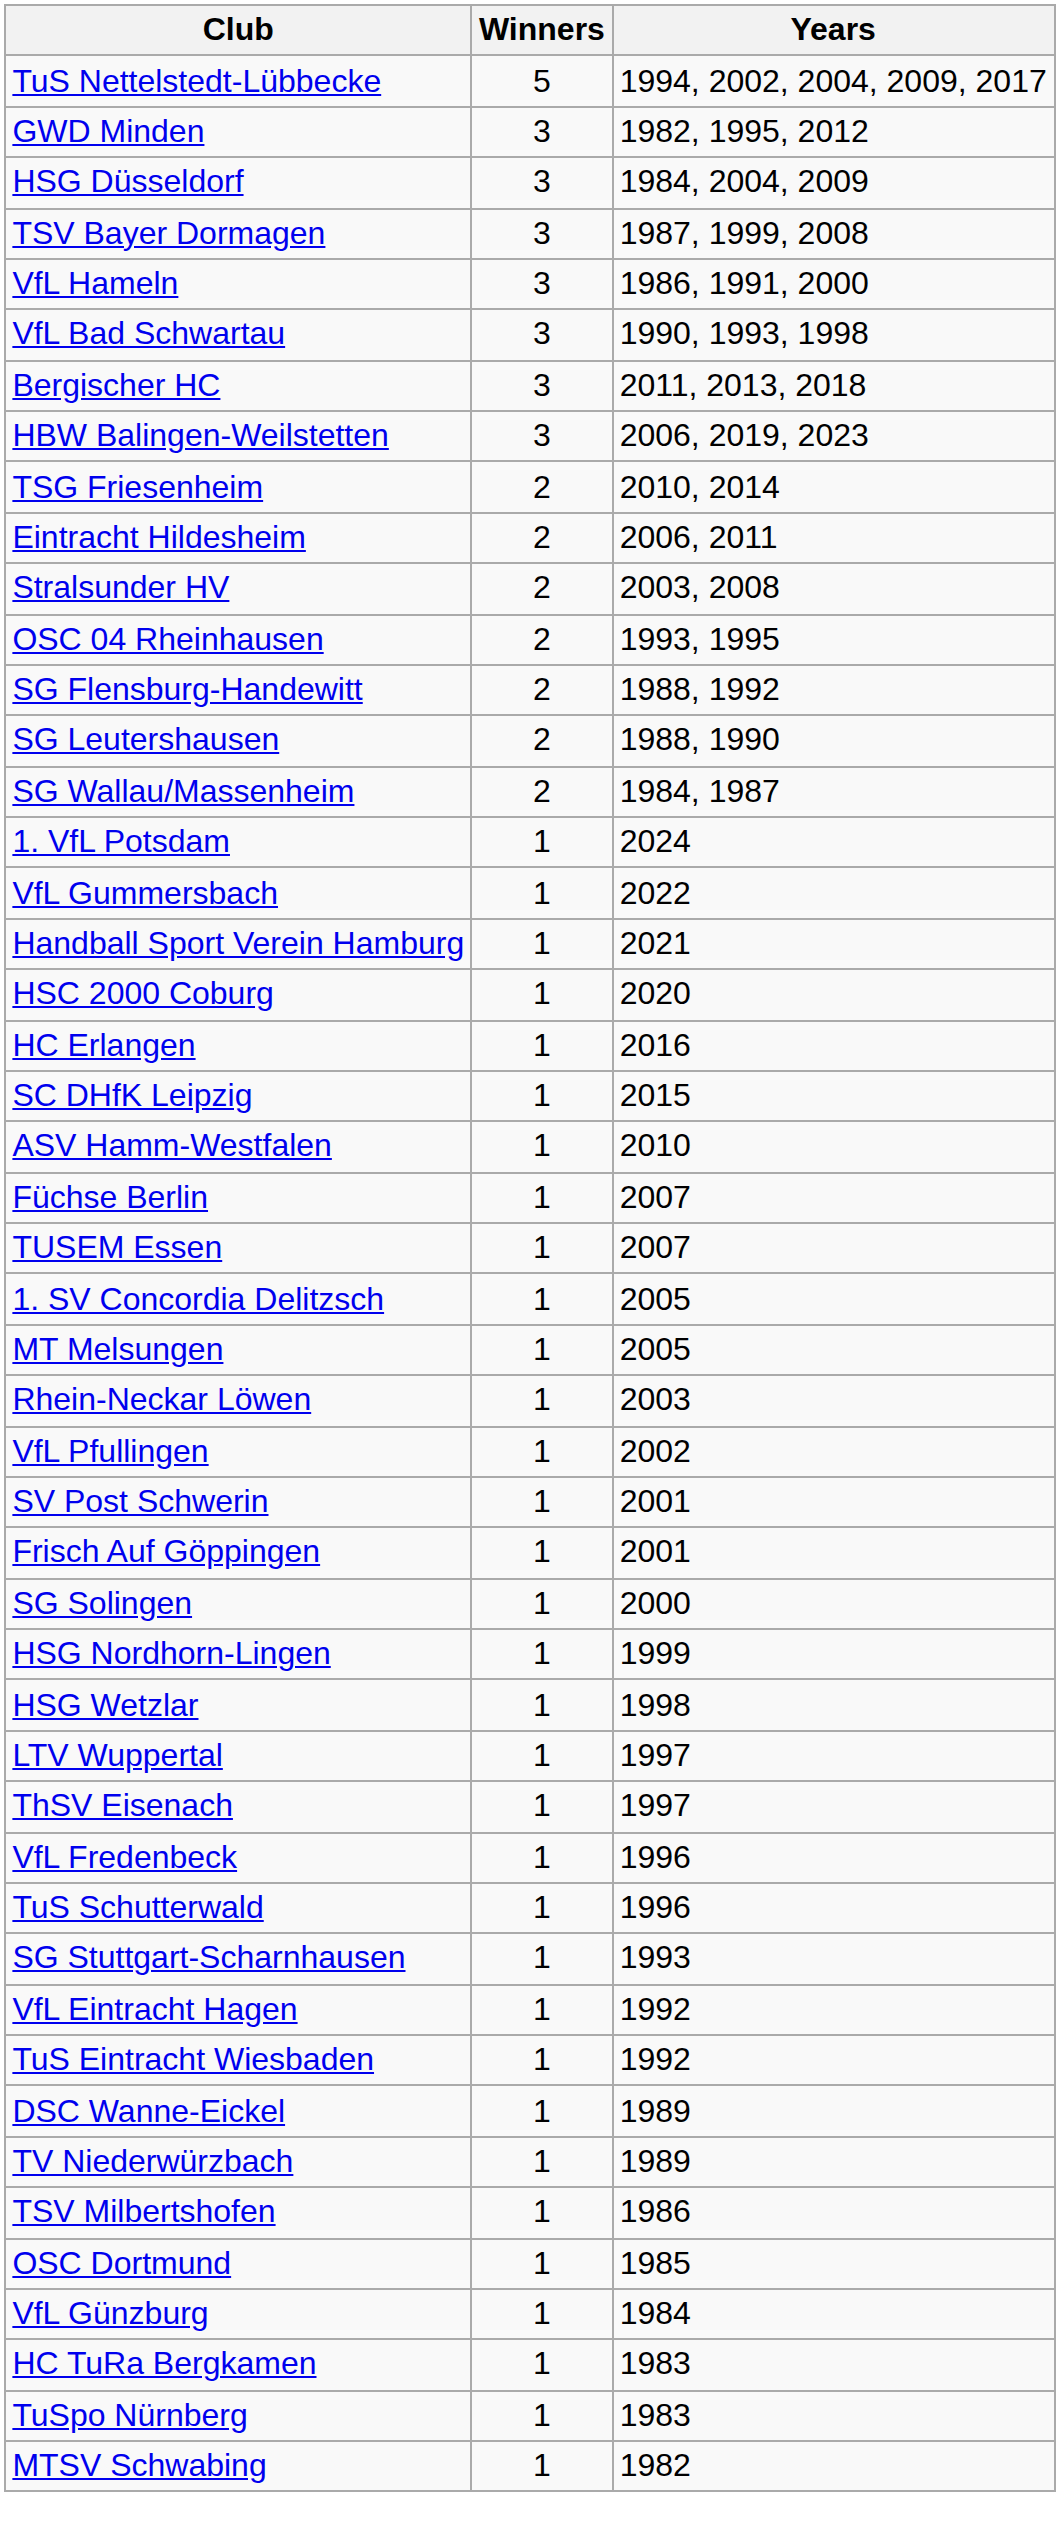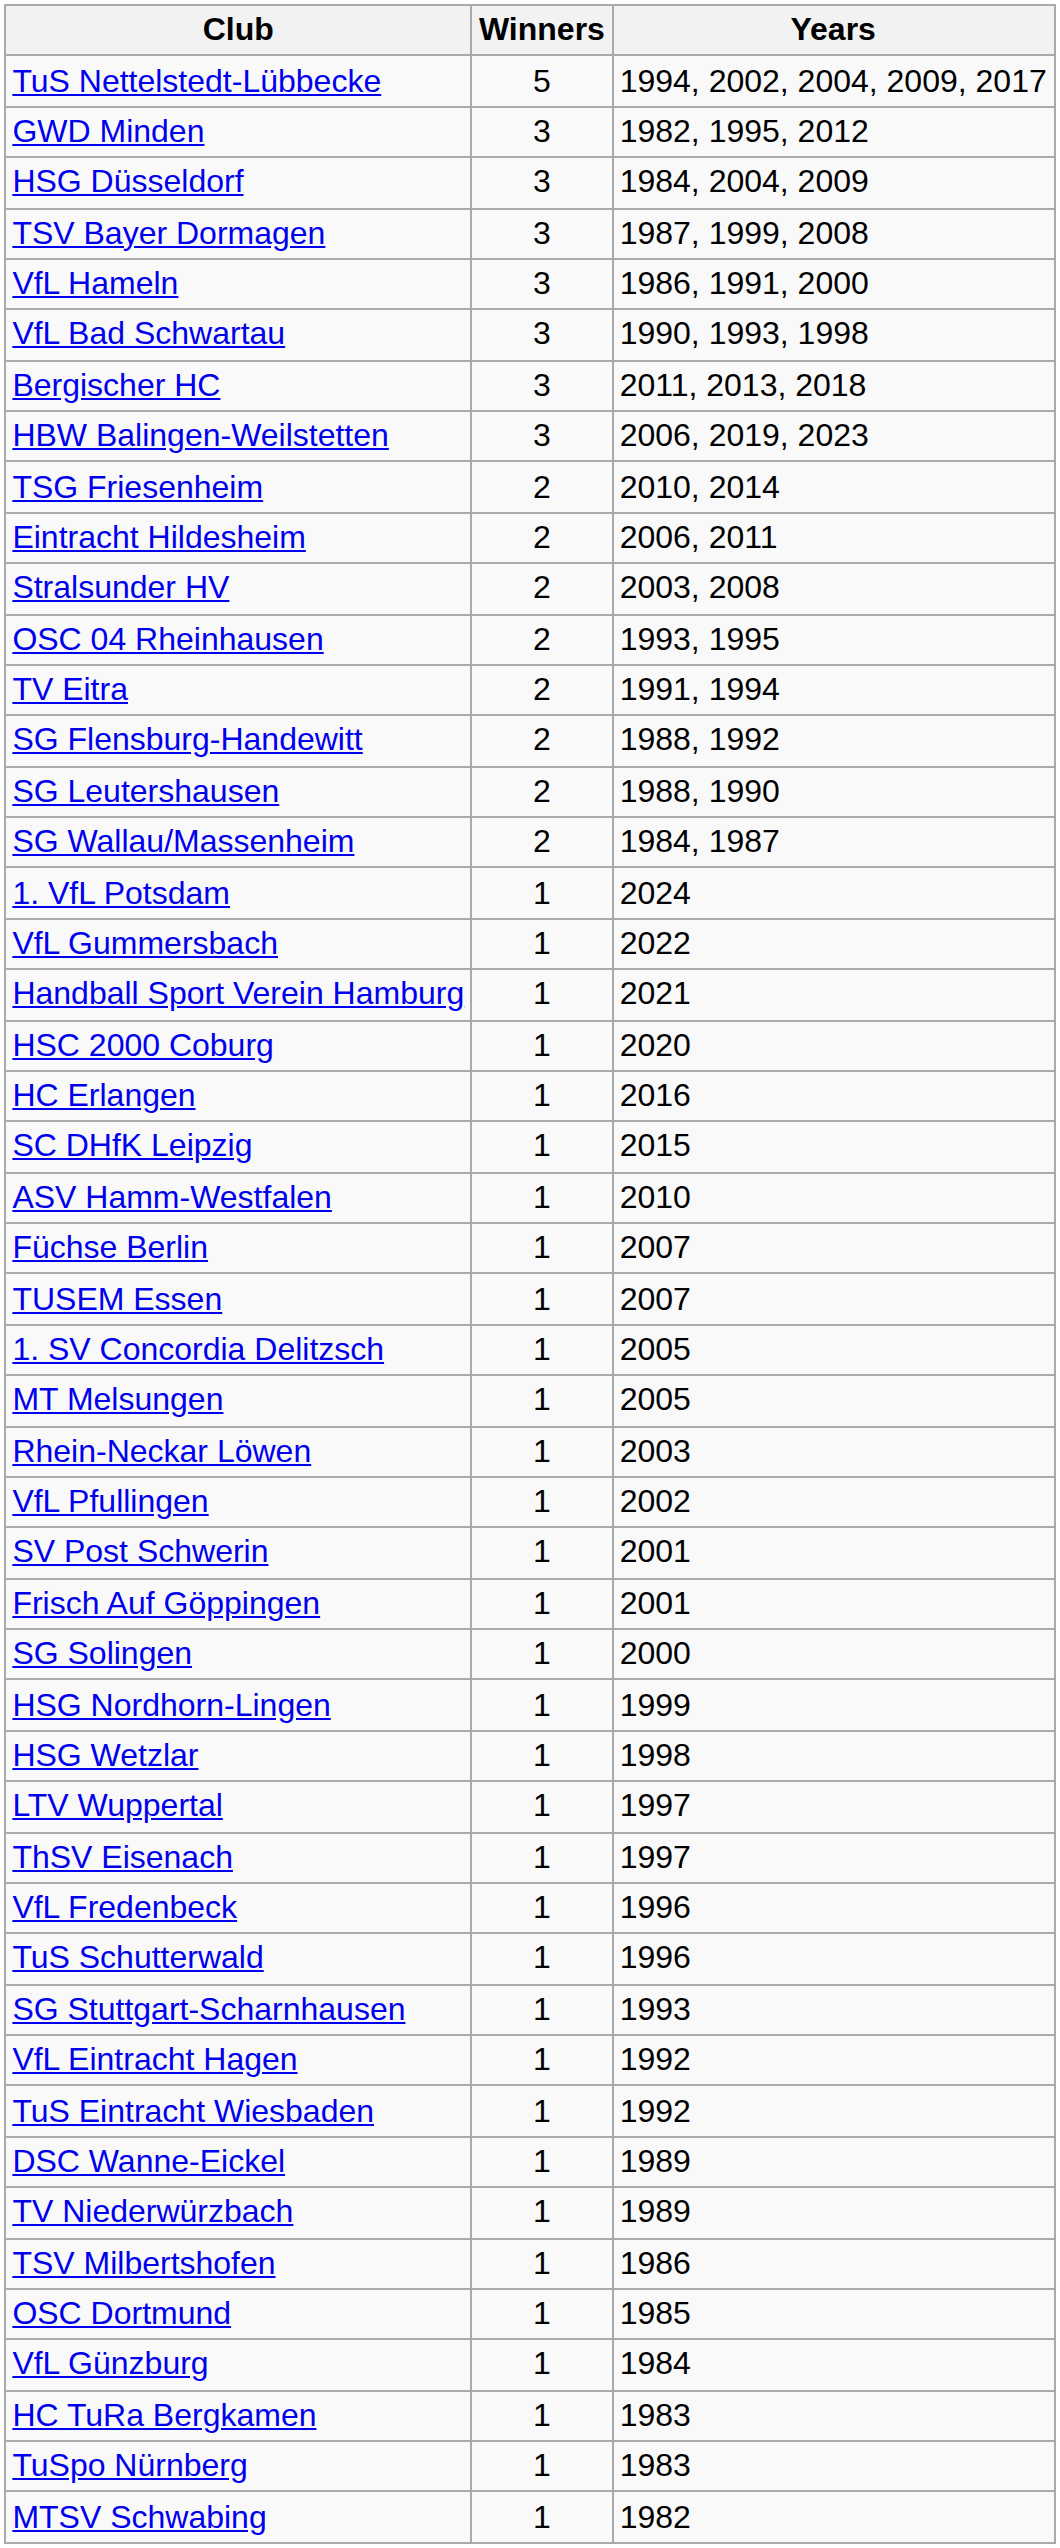 <table class="wikitable">
 <tr>
 <th>Club</th>
 <th>Winners</th>
 <th>Years</th>
 </tr>
 <tr>
 <td><a href='#'>TuS Nettelstedt-Lübbecke</a></td>
 <td align="center">5</td>
 <td>1994, 2002, 2004, 2009, 2017</td>
 </tr>
 <tr>
 <td><a href='#'>GWD Minden</a></td>
 <td align="center">3</td>
 <td>1982, 1995, 2012</td>
 </tr>
 <tr>
 <td><a href='#'>HSG Düsseldorf</a></td>
 <td align="center">3</td>
 <td>1984, 2004, 2009</td>
 </tr>
 <tr>
 <td><a href='#'>TSV Bayer Dormagen</a></td>
 <td align="center">3</td>
 <td>1987, 1999, 2008</td>
 </tr>
 <tr>
 <td><a href='#'>VfL Hameln</a></td>
 <td align="center">3</td>
 <td>1986, 1991, 2000</td>
 </tr>
 <tr>
 <td><a href='#'>VfL Bad Schwartau</a></td>
 <td align="center">3</td>
 <td>1990, 1993, 1998</td>
 </tr>
 <tr>
 <td><a href='#'>Bergischer HC</a></td>
 <td align="center">3</td>
 <td>2011, 2013, 2018</td>
 </tr>
 <tr>
 <td><a href='#'>HBW Balingen-Weilstetten</a></td>
 <td align="center">3</td>
 <td>2006, 2019, 2023</td>
 </tr>
 <tr>
 <td><a href='#'>TSG Friesenheim</a></td>
 <td align="center">2</td>
 <td>2010, 2014</td>
 </tr>
 <tr>
 <td><a href='#'>Eintracht Hildesheim</a></td>
 <td align="center">2</td>
 <td>2006, 2011</td>
 </tr>
 <tr>
 <td><a href='#'>Stralsunder HV</a></td>
 <td align="center">2</td>
 <td>2003, 2008</td>
 </tr>
 <tr>
 <td><a href='#'>OSC 04 Rheinhausen</a></td>
 <td align="center">2</td>
 <td>1993, 1995</td>
+</tr>
+<tr>
+<td><a href='#'>TV Eitra</a></td>
+<td align="center">2</td>
+<td>1991, 1994</td>
 </tr>
 <tr>
 <td><a href='#'>SG Flensburg-Handewitt</a></td>
 <td align="center">2</td>
 <td>1988, 1992</td>
 </tr>
 <tr>
 <td><a href='#'>SG Leutershausen</a></td>
 <td align="center">2</td>
 <td>1988, 1990</td>
 </tr>
 <tr>
 <td><a href='#'>SG Wallau/Massenheim</a></td>
 <td align="center">2</td>
 <td>1984, 1987</td>
 </tr>
 <tr>
 <td><a href='#'>1. VfL Potsdam</a></td>
 <td align="center">1</td>
 <td>2024</td>
 </tr>
 <tr>
 <td><a href='#'>VfL Gummersbach</a></td>
 <td align="center">1</td>
 <td>2022</td>
 </tr>
 <tr>
 <td><a href='#'>Handball Sport Verein Hamburg</a></td>
 <td align="center">1</td>
 <td>2021</td>
 </tr>
 <tr>
 <td><a href='#'>HSC 2000 Coburg</a></td>
 <td align="center">1</td>
 <td>2020</td>
 </tr>
 <tr>
 <td><a href='#'>HC Erlangen</a></td>
 <td align="center">1</td>
 <td>2016</td>
 </tr>
 <tr>
 <td><a href='#'>SC DHfK Leipzig</a></td>
 <td align="center">1</td>
 <td>2015</td>
 </tr>
 <tr>
 <td><a href='#'>ASV Hamm-Westfalen</a></td>
 <td align="center">1</td>
 <td>2010</td>
 </tr>
 <tr>
 <td><a href='#'>Füchse Berlin</a></td>
 <td align="center">1</td>
 <td>2007</td>
 </tr>
 <tr>
 <td><a href='#'>TUSEM Essen</a></td>
 <td align="center">1</td>
 <td>2007</td>
 </tr>
 <tr>
 <td><a href='#'>1. SV Concordia Delitzsch</a></td>
 <td align="center">1</td>
 <td>2005</td>
 </tr>
 <tr>
 <td><a href='#'>MT Melsungen</a></td>
 <td align="center">1</td>
 <td>2005</td>
 </tr>
 <tr>
 <td><a href='#'>Rhein-Neckar Löwen</a></td>
 <td align="center">1</td>
 <td>2003</td>
 </tr>
 <tr>
 <td><a href='#'>VfL Pfullingen</a></td>
 <td align="center">1</td>
 <td>2002</td>
 </tr>
 <tr>
 <td><a href='#'>SV Post Schwerin</a></td>
 <td align="center">1</td>
 <td>2001</td>
 </tr>
 <tr>
 <td><a href='#'>Frisch Auf Göppingen</a></td>
 <td align="center">1</td>
 <td>2001</td>
 </tr>
 <tr>
 <td><a href='#'>SG Solingen</a></td>
 <td align="center">1</td>
 <td>2000</td>
 </tr>
 <tr>
 <td><a href='#'>HSG Nordhorn-Lingen</a></td>
 <td align="center">1</td>
 <td>1999</td>
 </tr>
 <tr>
 <td><a href='#'>HSG Wetzlar</a></td>
 <td align="center">1</td>
 <td>1998</td>
 </tr>
 <tr>
 <td><a href='#'>LTV Wuppertal</a></td>
 <td align="center">1</td>
 <td>1997</td>
 </tr>
 <tr>
 <td><a href='#'>ThSV Eisenach</a></td>
 <td align="center">1</td>
 <td>1997</td>
 </tr>
 <tr>
 <td><a href='#'>VfL Fredenbeck</a></td>
 <td align="center">1</td>
 <td>1996</td>
 </tr>
 <tr>
 <td><a href='#'>TuS Schutterwald</a></td>
 <td align="center">1</td>
 <td>1996</td>
 </tr>
 <tr>
 <td><a href='#'>SG Stuttgart-Scharnhausen</a></td>
 <td align="center">1</td>
 <td>1993</td>
 </tr>
 <tr>
 <td><a href='#'>VfL Eintracht Hagen</a></td>
 <td align="center">1</td>
 <td>1992</td>
 </tr>
 <tr>
 <td><a href='#'>TuS Eintracht Wiesbaden</a></td>
 <td align="center">1</td>
 <td>1992</td>
 </tr>
 <tr>
 <td><a href='#'>DSC Wanne-Eickel</a></td>
 <td align="center">1</td>
 <td>1989</td>
 </tr>
 <tr>
 <td><a href='#'>TV Niederwürzbach</a></td>
 <td align="center">1</td>
 <td>1989</td>
 </tr>
 <tr>
 <td><a href='#'>TSV Milbertshofen</a></td>
 <td align="center">1</td>
 <td>1986</td>
 </tr>
 <tr>
 <td><a href='#'>OSC Dortmund</a></td>
 <td align="center">1</td>
 <td>1985</td>
 </tr>
 <tr>
 <td><a href='#'>VfL Günzburg</a></td>
 <td align="center">1</td>
 <td>1984</td>
 </tr>
 <tr>
 <td><a href='#'>HC TuRa Bergkamen</a></td>
 <td align="center">1</td>
 <td>1983</td>
 </tr>
 <tr>
 <td><a href='#'>TuSpo Nürnberg</a></td>
 <td align="center">1</td>
 <td>1983</td>
 </tr>
 <tr>
 <td><a href='#'>MTSV Schwabing</a></td>
 <td align="center">1</td>
 <td>1982</td>
 </tr>
 </table>
